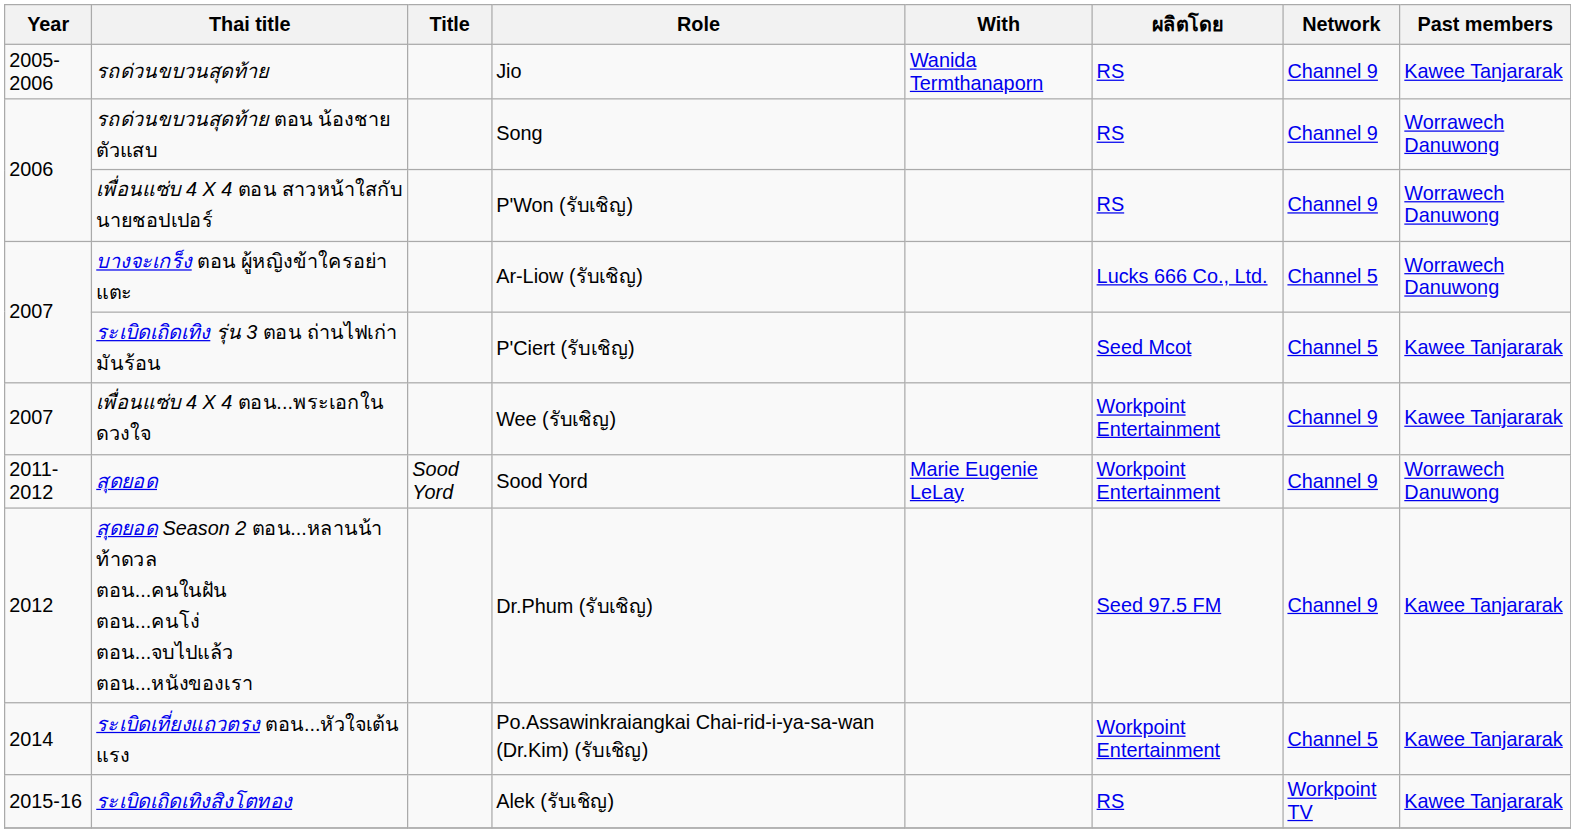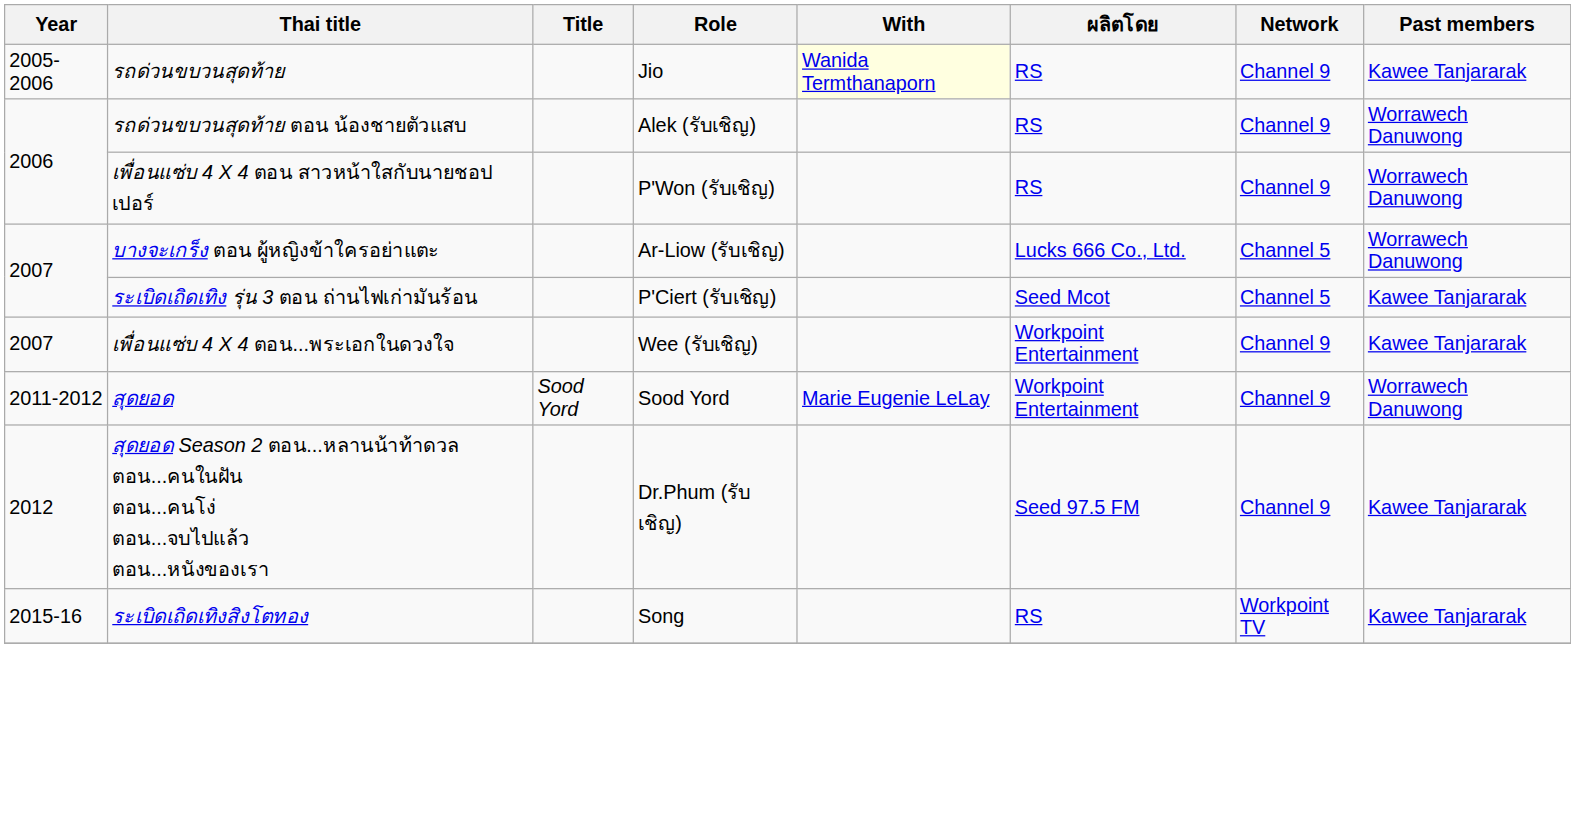 <table class="wikitable" width = 100%>
 <tr>
 <th><strong>Year</strong></th>
 <th><strong>Thai title</strong></th>
 <th><strong>Title</strong></th>
 <th><strong>Role</strong></th>
 <th><strong>With</strong></th>
 <th>ผลิตโดย</th>
 <th><strong>Network</strong></th>
 <th><strong>Past members</strong></th>
 </tr>
 <tr>
 <td rowspan="1">2005-2006</td>
 <td><em>รถด่วนขบวนสุดท้าย</em></td>
 <td><em> </em></td>
 <td>Jio</td>
-<td><a href='#'>Wanida Termthanaporn</a></td>
+<td style="background: lightyellow;"><a href='#'>Wanida Termthanaporn</a></td>
 <td><a href='#'>RS</a></td>
 <td><a href='#'>Channel 9</a></td>
 <td><a href='#'>Kawee Tanjararak</a></td>
 </tr>
 <tr>
 <td rowspan="2">2006</td>
 <td><em>รถด่วนขบวนสุดท้าย</em> ตอน น้องชายตัวแสบ</td>
 <td><em> </em></td>
-<td>Song</td>
+<td>Alek (รับเชิญ)</td>
 <td></td>
 <td><a href='#'>RS</a></td>
 <td><a href='#'>Channel 9</a></td>
 <td><a href='#'>Worrawech Danuwong</a></td>
 </tr>
 <tr>
 <td><em>เพื่อนแซ่บ 4 X 4</em> ตอน สาวหน้าใสกับนายชอปเปอร์</td>
 <td><em> </em></td>
 <td>P'Won (รับเชิญ)</td>
 <td></td>
 <td><a href='#'>RS</a></td>
 <td><a href='#'>Channel 9</a></td>
 <td><a href='#'>Worrawech Danuwong</a></td>
 </tr>
 <tr>
 <td rowspan="2">2007</td>
 <td><em><a href='#'>บางจะเกร็ง</a></em> ตอน ผู้หญิงข้าใครอย่าแตะ</td>
 <td><em> </em></td>
 <td>Ar-Liow (รับเชิญ)</td>
 <td></td>
 <td><a href='#'>Lucks 666 Co., Ltd.</a></td>
 <td><a href='#'>Channel 5</a></td>
 <td><a href='#'>Worrawech Danuwong</a></td>
 </tr>
 <tr>
 <td><em><a href='#'>ระเบิดเถิดเทิง</a> รุ่น 3</em> ตอน ถ่านไฟเก่ามันร้อน</td>
 <td><em> </em></td>
 <td>P'Ciert (รับเชิญ)</td>
 <td></td>
 <td><a href='#'>Seed Mcot</a></td>
 <td><a href='#'>Channel 5</a></td>
 <td><a href='#'>Kawee Tanjararak</a></td>
 </tr>
 <tr>
 <td rowspan="1">2007</td>
 <td><em>เพื่อนแซ่บ 4 X 4</em> ตอน...พระเอกในดวงใจ</td>
 <td><em> </em></td>
 <td>Wee (รับเชิญ)</td>
 <td></td>
 <td><a href='#'>Workpoint Entertainment</a></td>
 <td><a href='#'>Channel 9</a></td>
 <td><a href='#'>Kawee Tanjararak</a></td>
 </tr>
 <tr>
 <td rowspan="1">2011-2012</td>
 <td><em><a href='#'>สุดยอด</a></em></td>
 <td><em>Sood Yord</em></td>
 <td>Sood Yord</td>
 <td><a href='#'>Marie Eugenie LeLay</a></td>
 <td><a href='#'>Workpoint Entertainment</a></td>
 <td><a href='#'>Channel 9</a></td>
 <td><a href='#'>Worrawech Danuwong</a></td>
 </tr>
 <tr>
 <td rowspan="1">2012</td>
 <td><em><a href='#'>สุดยอด</a> Season 2</em> ตอน...หลานน้าท้าดวล <br> ตอน...คนในฝัน <br> ตอน...คนโง่ <br> ตอน...จบไปแล้ว <br> ตอน...หนังของเรา</td>
 <td><em> </em></td>
 <td>Dr.Phum (รับเชิญ)</td>
 <td></td>
 <td><a href='#'>Seed 97.5 FM</a></td>
 <td><a href='#'>Channel 9</a></td>
 <td><a href='#'>Kawee Tanjararak</a></td>
 </tr>
 <tr>
-<td rowspan="1">2014</td>
-<td><em><a href='#'>ระเบิดเที่ยงแถวตรง</a></em> ตอน...หัวใจเต้นแรง</td>
-<td><em> </em></td>
-<td>Po.Assawinkraiangkai Chai-rid-i-ya-sa-wan (Dr.Kim) (รับเชิญ)</td>
-<td></td>
-<td><a href='#'>Workpoint Entertainment</a></td>
-<td><a href='#'>Channel 5</a></td>
-<td><a href='#'>Kawee Tanjararak</a></td>
-</tr>
-<tr>
 <td rowspan="1">2015-16</td>
 <td><em><a href='#'>ระเบิดเถิดเทิงสิงโตทอง</a></em></td>
 <td><em> </em></td>
-<td>Alek (รับเชิญ)</td>
+<td>Song</td>
 <td></td>
 <td><a href='#'>RS</a></td>
 <td><a href='#'>Workpoint TV</a></td>
 <td><a href='#'>Kawee Tanjararak</a></td>
 </tr>
 <tr>
 </tr>
 </table>
